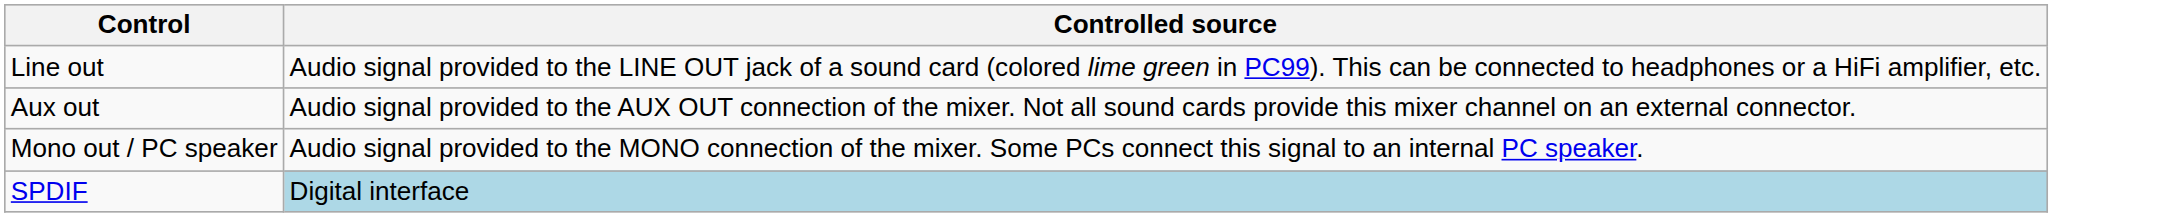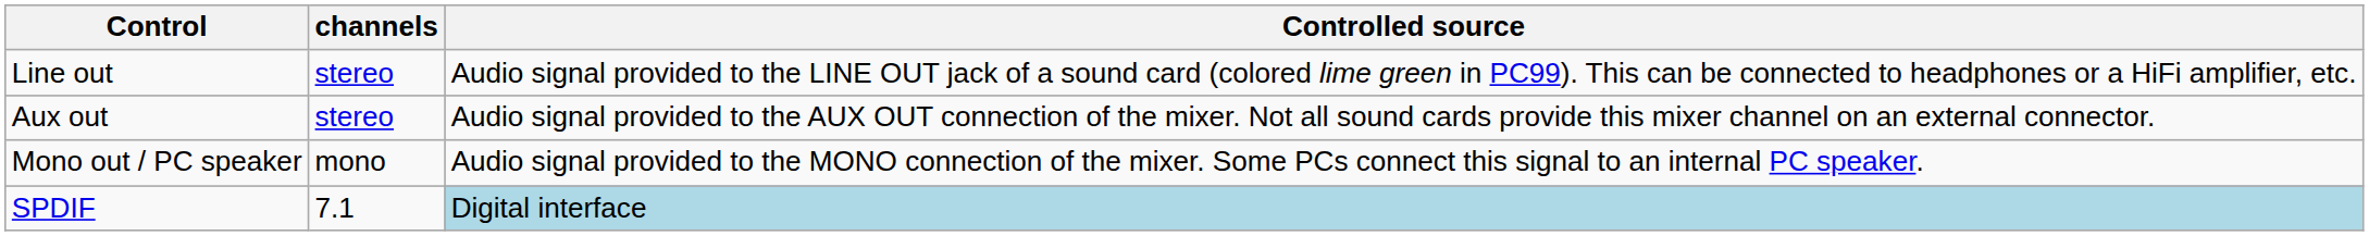 <table class="wikitable">
 <tr>
 <th>Control</th>
+<th>channels</th>
 <th>Controlled source</th>
 </tr>
 <tr>
 <td>Line out</td>
+<td><a href='#'>stereo</a></td>
 <td>Audio signal provided to the LINE OUT jack of a sound card (colored <em>lime green</em> in <a href='#'>PC99</a>). This can be connected to headphones or a HiFi amplifier, etc.</td>
 </tr>
 <tr>
 <td>Aux out</td>
+<td><a href='#'>stereo</a></td>
 <td>Audio signal provided to the AUX OUT connection of the mixer. Not all sound cards provide this mixer channel on an external connector.</td>
 </tr>
 <tr>
 <td>Mono out / PC speaker</td>
+<td>mono</td>
 <td>Audio signal provided to the MONO connection of the mixer. Some PCs connect this signal to an internal <a href='#'>PC speaker</a>.</td>
 </tr>
 <tr>
 <td><a href='#'>SPDIF</a></td>
+<td>7.1</td>
 <td style="background: lightblue;">Digital interface</td>
 </tr>
 </table>
